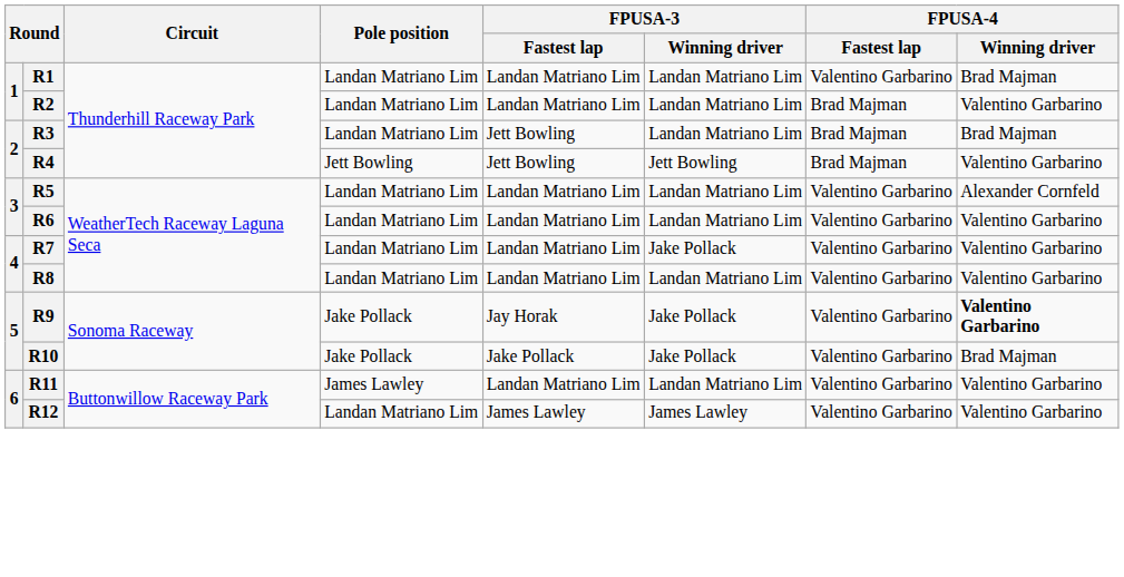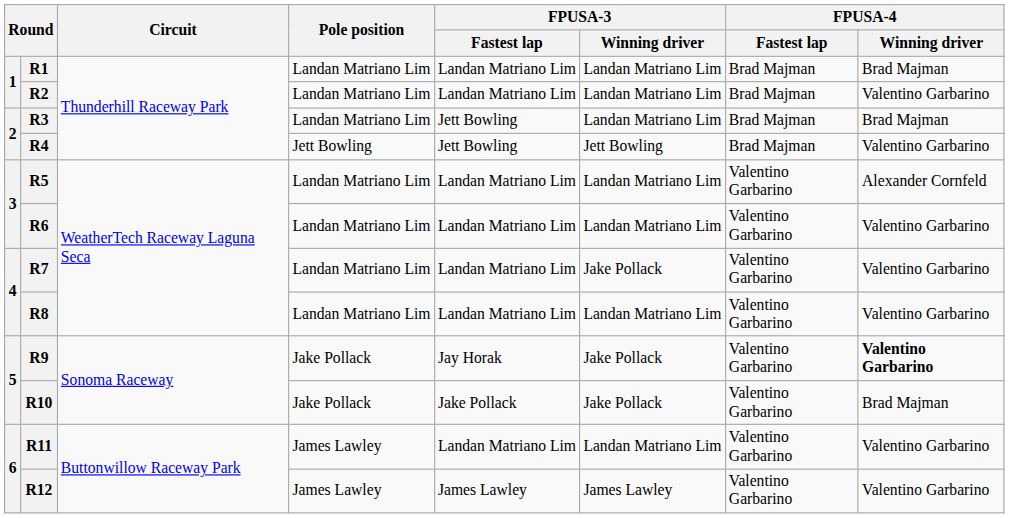 <table class="wikitable" style="font-size:85%;">
 <tr>
 <th colspan="2" rowspan="2">Round</th>
 <th rowspan="2">Circuit</th>
 <th rowspan="2">Pole position</th>
 <th colspan="2">FPUSA-3</th>
 <th colspan="2">FPUSA-4</th>
 </tr>
 <tr>
 <th>Fastest lap</th>
 <th>Winning driver</th>
 <th>Fastest lap</th>
 <th>Winning driver</th>
 </tr>
 <tr>
 <th rowspan="2">1</th>
 <th>R1</th>
 <td rowspan="4"><a href='#'>Thunderhill Raceway Park</a></td>
 <td nowrap> Landan Matriano Lim</td>
 <td nowrap> Landan Matriano Lim</td>
 <td nowrap> Landan Matriano Lim</td>
-<td nowrap> Valentino Garbarino</td>
+<td> Brad Majman</td>
 <td> Brad Majman</td>
 </tr>
 <tr>
 <th>R2</th>
 <td> Landan Matriano Lim</td>
 <td> Landan Matriano Lim</td>
 <td> Landan Matriano Lim</td>
 <td> Brad Majman</td>
 <td nowrap> Valentino Garbarino</td>
 </tr>
 <tr>
 <th rowspan="2">2</th>
 <th>R3</th>
 <td> Landan Matriano Lim</td>
 <td> Jett Bowling</td>
 <td> Landan Matriano Lim</td>
 <td> Brad Majman</td>
 <td> Brad Majman</td>
 </tr>
 <tr>
 <th>R4</th>
 <td> Jett Bowling</td>
 <td> Jett Bowling</td>
 <td> Jett Bowling</td>
 <td> Brad Majman</td>
 <td> Valentino Garbarino</td>
 </tr>
 <tr>
 <th rowspan="2">3</th>
 <th>R5</th>
 <td rowspan="4"><a href='#'>WeatherTech Raceway Laguna Seca</a></td>
 <td> Landan Matriano Lim</td>
 <td> Landan Matriano Lim</td>
 <td> Landan Matriano Lim</td>
 <td> Valentino Garbarino</td>
 <td> Alexander Cornfeld</td>
 </tr>
 <tr>
 <th>R6</th>
 <td> Landan Matriano Lim</td>
 <td> Landan Matriano Lim</td>
 <td> Landan Matriano Lim</td>
 <td> Valentino Garbarino</td>
 <td> Valentino Garbarino</td>
 </tr>
 <tr>
 <th rowspan="2">4</th>
 <th>R7</th>
 <td> Landan Matriano Lim</td>
 <td> Landan Matriano Lim</td>
 <td> Jake Pollack</td>
 <td> Valentino Garbarino</td>
 <td> Valentino Garbarino</td>
 </tr>
 <tr>
 <th>R8</th>
 <td> Landan Matriano Lim</td>
 <td> Landan Matriano Lim</td>
 <td> Landan Matriano Lim</td>
 <td> Valentino Garbarino</td>
 <td> Valentino Garbarino</td>
 </tr>
 <tr>
 <th rowspan="2">5</th>
 <th>R9</th>
 <td rowspan="2"><a href='#'>Sonoma Raceway</a></td>
 <td> Jake Pollack</td>
 <td> Jay Horak</td>
 <td> Jake Pollack</td>
 <td> Valentino Garbarino</td>
 <td><strong> Valentino Garbarino</strong></td>
 </tr>
 <tr>
 <th>R10</th>
 <td> Jake Pollack</td>
 <td> Jake Pollack</td>
 <td> Jake Pollack</td>
 <td> Valentino Garbarino</td>
 <td> Brad Majman</td>
 </tr>
 <tr>
 <th rowspan="2">6</th>
 <th>R11</th>
 <td rowspan="2"><a href='#'>Buttonwillow Raceway Park</a></td>
 <td> James Lawley</td>
 <td> Landan Matriano Lim</td>
 <td> Landan Matriano Lim</td>
 <td> Valentino Garbarino</td>
 <td> Valentino Garbarino</td>
 </tr>
 <tr>
 <th>R12</th>
-<td> Landan Matriano Lim</td>
+<td> James Lawley</td>
 <td> James Lawley</td>
 <td> James Lawley</td>
 <td> Valentino Garbarino</td>
 <td> Valentino Garbarino</td>
 </tr>
 </table>
